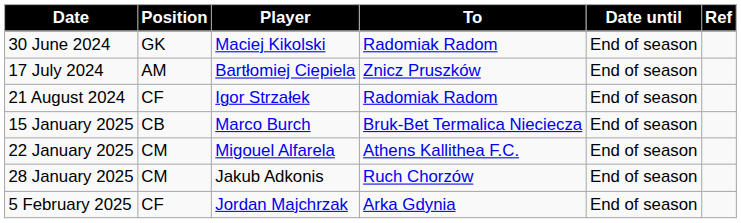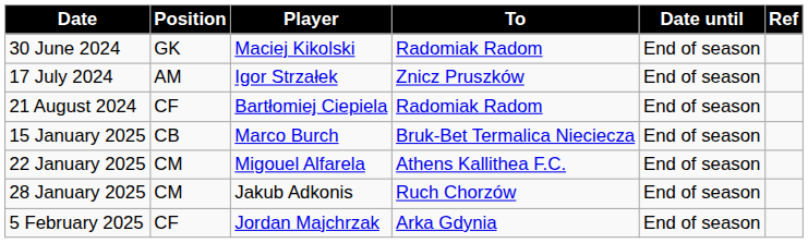 <table class="wikitable plainrowheaders sortable">
 <tr>
 <th style="background:#000000; color:#FFFFFF;">Date</th>
 <th style="background:#000000; color:#FFFFFF;">Position</th>
 <th style="background:#000000; color:#FFFFFF;">Player</th>
 <th style="background:#000000; color:#FFFFFF;">To</th>
 <th style="background:#000000; color:#FFFFFF;">Date until</th>
 <th style="background:#000000; color:#FFFFFF;">Ref</th>
 </tr>
 <tr>
 <td>30 June 2024</td>
 <td>GK</td>
 <td> <a href='#'>Maciej Kikolski</a></td>
 <td> <a href='#'>Radomiak Radom</a></td>
 <td>End of season</td>
 <td></td>
 </tr>
 <tr>
 <td>17 July 2024</td>
 <td>AM</td>
-<td> <a href='#'>Bartłomiej Ciepiela</a></td>
+<td> <a href='#'>Igor Strzałek</a></td>
 <td> <a href='#'>Znicz Pruszków</a></td>
 <td>End of season</td>
 <td></td>
 </tr>
 <tr>
 <td>21 August 2024</td>
 <td>CF</td>
-<td> <a href='#'>Igor Strzałek</a></td>
+<td> <a href='#'>Bartłomiej Ciepiela</a></td>
 <td> <a href='#'>Radomiak Radom</a></td>
 <td>End of season</td>
 <td></td>
 </tr>
 <tr>
 <td>15 January 2025</td>
 <td>CB</td>
 <td> <a href='#'>Marco Burch</a></td>
 <td> <a href='#'>Bruk-Bet Termalica Nieciecza</a></td>
 <td>End of season</td>
 <td></td>
 </tr>
 <tr>
 <td>22 January 2025</td>
 <td>CM</td>
 <td> <a href='#'>Migouel Alfarela</a></td>
 <td> <a href='#'>Athens Kallithea F.C.</a></td>
 <td>End of season</td>
 <td></td>
 </tr>
 <tr>
 <td>28 January 2025</td>
 <td>CM</td>
 <td> Jakub Adkonis</td>
 <td> <a href='#'>Ruch Chorzów</a></td>
 <td>End of season</td>
 <td></td>
 </tr>
 <tr>
 <td>5 February 2025</td>
 <td>CF</td>
 <td> <a href='#'>Jordan Majchrzak</a></td>
 <td> <a href='#'>Arka Gdynia</a></td>
 <td>End of season</td>
 <td></td>
 </tr>
 </table>
